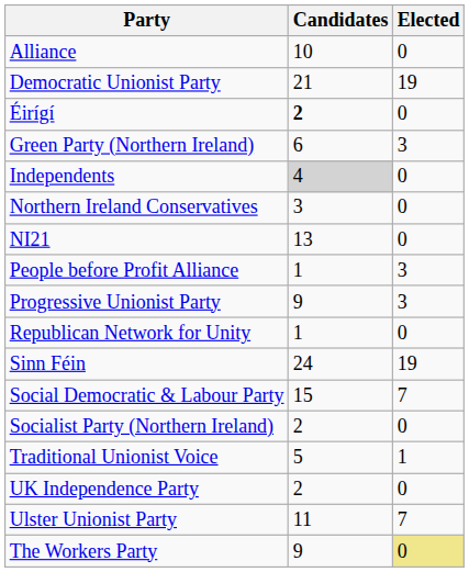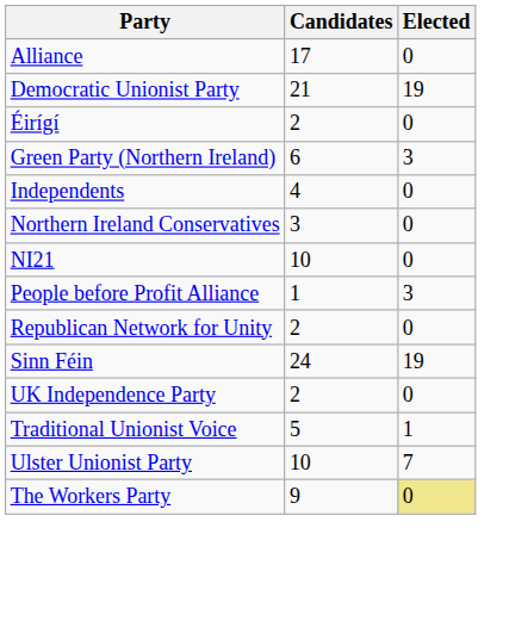 <table class="wikitable sortable">
 <tr border="1" cellspacing="0" cellpadding="5">
 <th>Party</th>
 <th>Candidates</th>
 <th>Elected</th>
 </tr>
 <tr>
 <td><a href='#'>Alliance</a></td>
-<td>10</td>
+<td>17</td>
 <td>0</td>
 </tr>
 <tr>
 <td><a href='#'>Democratic Unionist Party</a></td>
 <td>21</td>
 <td>19</td>
 </tr>
 <tr>
 <td><a href='#'>Éirígí</a></td>
-<td><strong>2</strong></td>
+<td>2</td>
 <td>0</td>
 </tr>
 <tr>
 <td><a href='#'>Green Party (Northern Ireland)</a></td>
 <td>6</td>
 <td>3</td>
 </tr>
 <tr>
 <td><a href='#'>Independents</a></td>
-<td style="background: lightgrey;">4</td>
+<td>4</td>
 <td>0</td>
 </tr>
 <tr>
 <td><a href='#'>Northern Ireland Conservatives</a></td>
 <td>3</td>
 <td>0</td>
 </tr>
 <tr>
 <td><a href='#'>NI21</a></td>
-<td>13</td>
+<td>10</td>
 <td>0</td>
 </tr>
 <tr>
 <td><a href='#'>People before Profit Alliance</a></td>
 <td>1</td>
 <td>3</td>
 </tr>
 <tr>
-<td><a href='#'>Progressive Unionist Party</a></td>
-<td>9</td>
-<td>3</td>
-</tr>
-<tr>
 <td><a href='#'>Republican Network for Unity</a></td>
-<td>1</td>
+<td>2</td>
 <td>0</td>
 </tr>
 <tr>
 <td><a href='#'>Sinn Féin</a></td>
 <td>24</td>
 <td>19</td>
 </tr>
 <tr>
-<td><a href='#'>Social Democratic & Labour Party</a></td>
-<td>15</td>
-<td>7</td>
-</tr>
-<tr>
-<td><a href='#'>Socialist Party (Northern Ireland)</a></td>
+<td><a href='#'>UK Independence Party</a></td>
 <td>2</td>
 <td>0</td>
 </tr>
 <tr>
 <td><a href='#'>Traditional Unionist Voice</a></td>
 <td>5</td>
 <td>1</td>
 </tr>
 <tr>
-<td><a href='#'>UK Independence Party</a></td>
-<td>2</td>
-<td>0</td>
-</tr>
-<tr>
 <td><a href='#'>Ulster Unionist Party</a></td>
-<td>11</td>
+<td>10</td>
 <td>7</td>
 </tr>
 <tr>
 <td><a href='#'>The Workers Party</a></td>
 <td>9</td>
 <td style="background: khaki;">0</td>
 </tr>
 </table>
